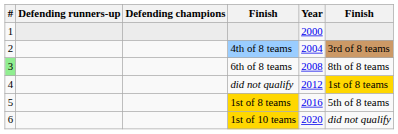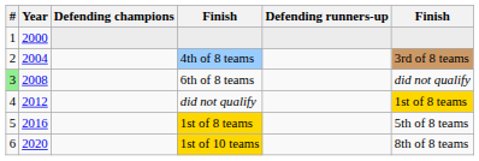 <table class="wikitable" style="text-align: left; font-size: 90%; margin-left: 1em;">
 <tr>
 <th>#</th>
-<th>Defending runners-up</th>
+<th>Year</th>
 <th>Defending champions</th>
 <th>Finish</th>
-<th>Year</th>
+<th>Defending runners-up</th>
 <th>Finish</th>
 </tr>
 <tr>
 <td>1</td>
+<td><a href='#'>2000</a></td>
 <td style="background-color: #ececec;"></td>
 <td style="background-color: #ececec;"></td>
 <td style="background-color: #ececec;"></td>
-<td><a href='#'>2000</a></td>
 <td style="background-color: #ececec;"></td>
 </tr>
 <tr>
 <td>2</td>
-<td></td>
+<td><a href='#'>2004</a></td>
 <td></td>
 <td style="background-color: #9acdff;">4th of 8 teams</td>
-<td><a href='#'>2004</a></td>
+<td></td>
 <td style="background-color: #cc9966;">3rd of 8 teams</td>
 </tr>
 <tr>
 <td style="background: lightgreen;">3</td>
-<td></td>
+<td><a href='#'>2008</a></td>
 <td></td>
 <td>6th of 8 teams</td>
-<td><a href='#'>2008</a></td>
-<td>8th of 8 teams</td>
+<td></td>
+<td><em>did not qualify</em></td>
 </tr>
 <tr>
 <td>4</td>
-<td></td>
+<td><a href='#'>2012</a></td>
 <td></td>
 <td><em>did not qualify</em></td>
-<td><a href='#'>2012</a></td>
+<td></td>
 <td style="background-color: gold;">1st of 8 teams</td>
 </tr>
 <tr>
 <td>5</td>
-<td></td>
+<td><a href='#'>2016</a></td>
 <td></td>
 <td style="background-color: gold;">1st of 8 teams</td>
-<td><a href='#'>2016</a></td>
+<td></td>
 <td>5th of 8 teams</td>
 </tr>
 <tr>
 <td>6</td>
-<td></td>
+<td><a href='#'>2020</a></td>
 <td></td>
 <td style="background-color: gold;">1st of 10 teams</td>
-<td><a href='#'>2020</a></td>
-<td><em>did not qualify</em></td>
+<td></td>
+<td>8th of 8 teams</td>
 </tr>
 </table>
